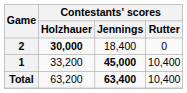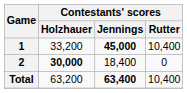 <table class="wikitable plainrowheaders" style="text-align:center;">
 <tr>
 <th scope="col" rowspan="2">Game </th>
 <th scope="col" colspan="3">Contestants' scores</th>
 </tr>
 <tr>
 <th scope="col">Holzhauer</th>
 <th scope="col">Jennings</th>
 <th scope="col">Rutter</th>
 </tr>
 <tr>
+<th scope="row" style="text-align:center;">1</th>
+<td>33,200</td>
+<td><strong>45,000</strong></td>
+<td>10,400</td>
+</tr>
+<tr>
 <th scope="row" style="text-align:center;">2</th>
 <td><strong>30,000</strong></td>
 <td>18,400</td>
 <td>0</td>
-</tr>
-<tr>
-<th scope="row" style="text-align:center;">1</th>
-<td>33,200</td>
-<td><strong>45,000</strong></td>
-<td>10,400</td>
 </tr>
 <tr>
 <th><strong>Total</strong></th>
 <td>63,200</td>
 <td><strong>63,400</strong></td>
 <td>10,400</td>
 </tr>
 <tr>
 </tr>
 </table>
